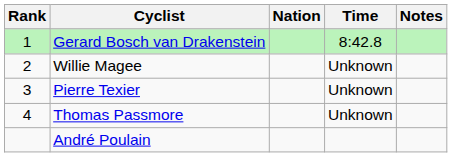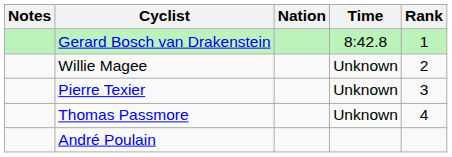 <table class="wikitable sortable">
 <tr>
-<th>Rank</th>
+<th>Notes</th>
 <th>Cyclist</th>
 <th>Nation</th>
 <th>Time</th>
-<th>Notes</th>
+<th>Rank</th>
 </tr>
 <tr bgcolor=bbf3bb>
-<td align=center>1</td>
+<td align=center></td>
 <td><a href='#'>Gerard Bosch van Drakenstein</a></td>
 <td></td>
 <td align=center>8:42.8</td>
-<td align=center></td>
+<td align=center>1</td>
 </tr>
 <tr>
-<td align=center>2</td>
+<td></td>
 <td>Willie Magee</td>
 <td></td>
 <td align=center>Unknown</td>
-<td></td>
+<td align=center>2</td>
 </tr>
 <tr>
-<td align=center>3</td>
+<td></td>
 <td><a href='#'>Pierre Texier</a></td>
 <td></td>
 <td align=center>Unknown</td>
-<td></td>
+<td align=center>3</td>
 </tr>
 <tr>
-<td align=center>4</td>
+<td></td>
 <td><a href='#'>Thomas Passmore</a></td>
 <td></td>
 <td align=center>Unknown</td>
-<td></td>
+<td align=center>4</td>
 </tr>
 <tr>
-<td align=center></td>
+<td></td>
 <td><a href='#'>André Poulain</a></td>
 <td></td>
 <td align=center></td>
-<td></td>
+<td align=center></td>
 </tr>
 </table>
